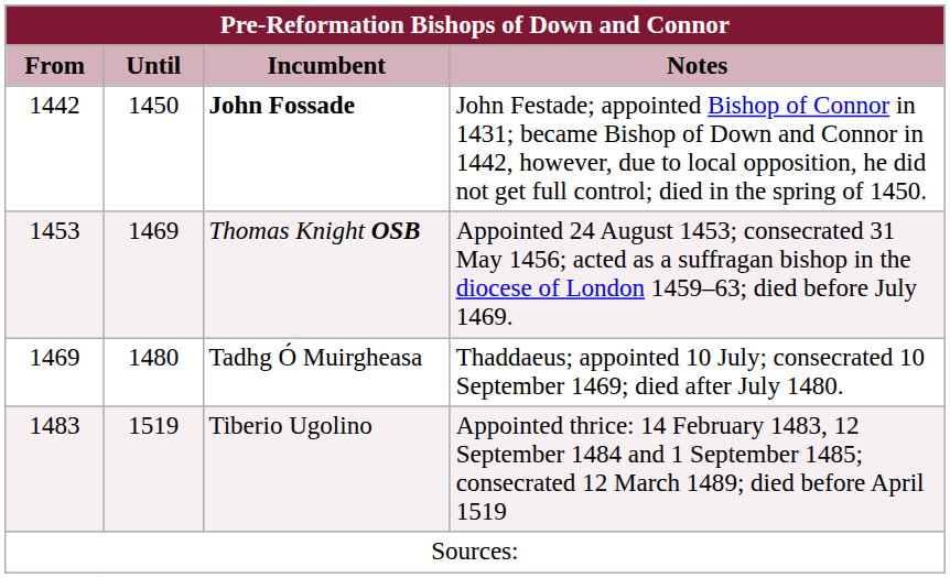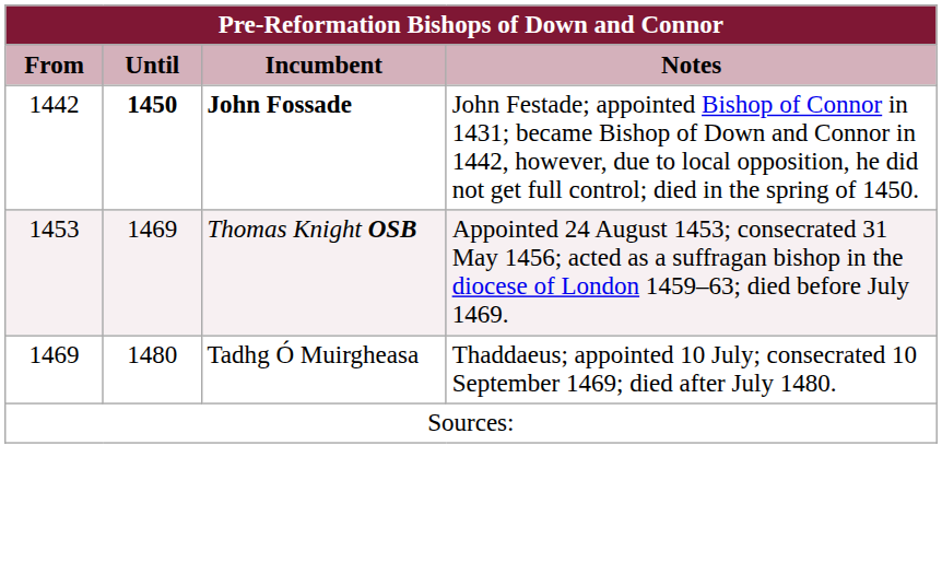 <table class="wikitable" style="width:95%;" border="1" cellpadding="2">
 <tr>
 <th colspan="4" style="background-color: #7F1734; color: white;">Pre-Reformation Bishops of Down and Connor</th>
 </tr>
 <tr>
 <th style="background-color: #D4B1BB" width="10%">From</th>
 <th style="background-color: #D4B1BB" width="10%">Until</th>
 <th style="background-color: #D4B1BB" width="25%">Incumbent</th>
 <th style="background-color: #D4B1BB" width="50%">Notes</th>
 </tr>
 <tr valign="top" style="background-color: white;">
 <td style="text-align: center;">1442</td>
-<td style="text-align: center;">1450</td>
+<td style="text-align: center;"><strong>1450</strong></td>
 <td><strong>John Fossade</strong></td>
 <td>John Festade; appointed <a href='#'>Bishop of Connor</a> in 1431; became Bishop of Down and Connor in 1442, however, due to local opposition, he did not get full control; died in the spring of 1450.</td>
 </tr>
 <tr valign="top" style="background-color: #F7F0F2;">
 <td style="text-align: center;">1453</td>
 <td style="text-align: center;">1469</td>
 <td><em>Thomas Knight<strong> OSB</td>
 <td>Appointed 24 August 1453; consecrated 31 May 1456; acted as a suffragan bishop in the <a href='#'>diocese of London</a> 1459–63; died before July 1469.</td>
 </tr>
 <tr valign="top" style="background-color: white;">
 <td style="text-align: center;">1469</td>
 <td style="text-align: center;">1480</td>
 <td></strong>Tadhg Ó Muirgheasa<strong></td>
 <td>Thaddaeus; appointed 10 July; consecrated 10 September 1469; died after July 1480.</td>
 </tr>
-<tr valign="top" style="background-color: #F7F0F2;">
-<td style="text-align: center;">1483</td>
-<td style="text-align: center;">1519</td>
-<td></strong>Tiberio Ugolino<strong></td>
-<td>Appointed thrice: 14 February 1483, 12 September 1484 and 1 September 1485; consecrated 12 March 1489; died before April 1519</td>
-</tr>
 <tr valign="top" style="background-color: white;">
 <td colspan="4" style="text-align: center;">Sources:</td>
 </tr>
 </table>
